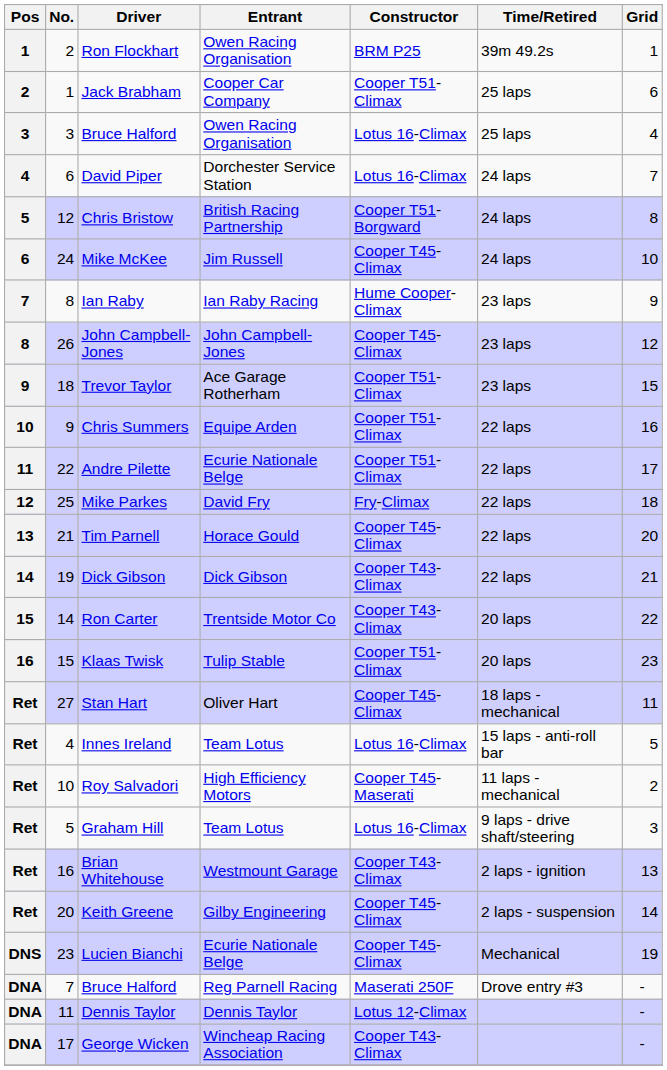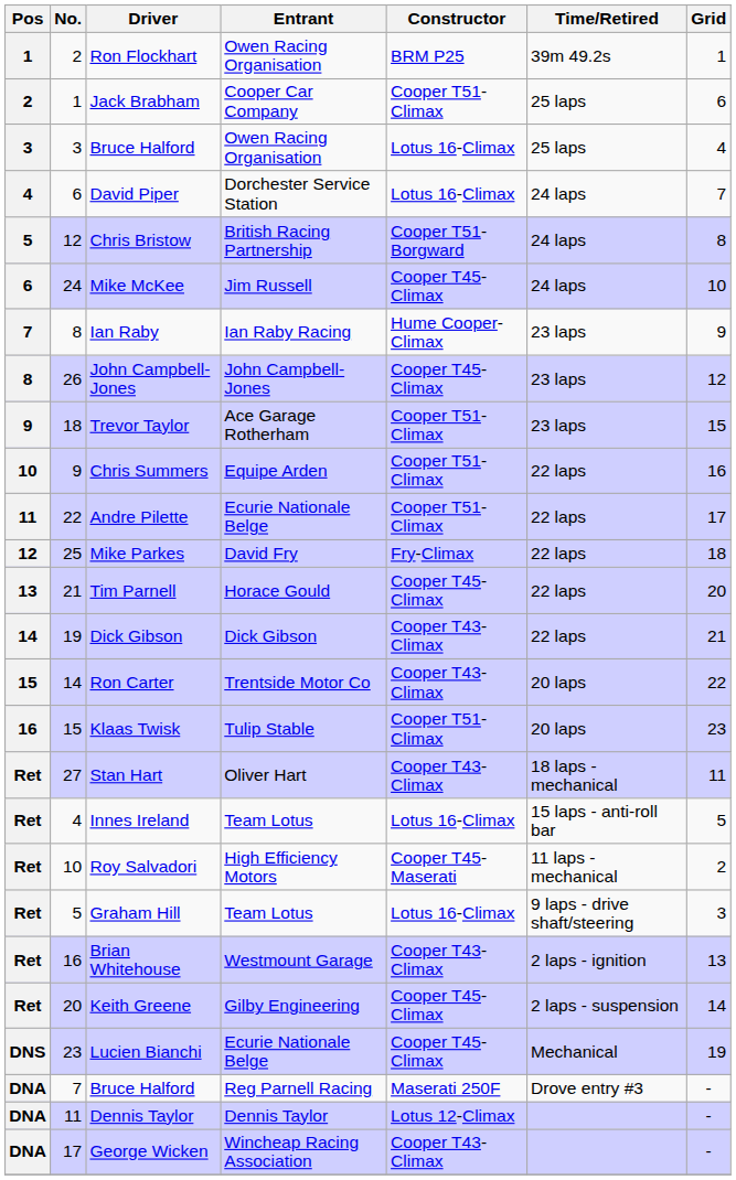 <table class="wikitable" style="font-size: 90%;">
 <tr>
 <th>Pos</th>
 <th>No.</th>
 <th>Driver</th>
 <th>Entrant</th>
 <th>Constructor</th>
 <th>Time/Retired</th>
 <th>Grid</th>
 </tr>
 <tr>
 <th>1</th>
 <td style="text-align:right">2</td>
 <td> <a href='#'>Ron Flockhart</a></td>
 <td><a href='#'>Owen Racing Organisation</a></td>
 <td><a href='#'>BRM P25</a></td>
 <td>39m 49.2s</td>
 <td style="text-align:right">1</td>
 </tr>
 <tr>
 <th>2</th>
 <td style="text-align:right">1</td>
 <td> <a href='#'>Jack Brabham</a></td>
 <td><a href='#'>Cooper Car Company</a></td>
 <td><a href='#'>Cooper T51</a>-<a href='#'>Climax</a></td>
 <td>25 laps</td>
 <td style="text-align:right">6</td>
 </tr>
 <tr>
 <th>3</th>
 <td style="text-align:right">3</td>
 <td> <a href='#'>Bruce Halford</a></td>
 <td><a href='#'>Owen Racing Organisation</a></td>
 <td><a href='#'>Lotus 16</a>-<a href='#'>Climax</a></td>
 <td>25 laps</td>
 <td style="text-align:right">4</td>
 </tr>
 <tr>
 <th>4</th>
 <td style="text-align:right">6</td>
 <td> <a href='#'>David Piper</a></td>
 <td>Dorchester Service Station</td>
 <td><a href='#'>Lotus 16</a>-<a href='#'>Climax</a></td>
 <td>24 laps</td>
 <td style="text-align:right">7</td>
 </tr>
 <tr style="background-color: #CFCFFF">
 <th>5</th>
 <td style="text-align:right">12</td>
 <td> <a href='#'>Chris Bristow</a></td>
 <td><a href='#'>British Racing Partnership</a></td>
 <td><a href='#'>Cooper T51</a>-<a href='#'>Borgward</a></td>
 <td>24 laps</td>
 <td style="text-align:right">8</td>
 </tr>
 <tr style="background-color: #CFCFFF">
 <th>6</th>
 <td style="text-align:right">24</td>
 <td> <a href='#'>Mike McKee</a></td>
 <td><a href='#'>Jim Russell</a></td>
 <td><a href='#'>Cooper T45</a>-<a href='#'>Climax</a></td>
 <td>24 laps</td>
 <td style="text-align:right">10</td>
 </tr>
 <tr>
 <th>7</th>
 <td style="text-align:right">8</td>
 <td> <a href='#'>Ian Raby</a></td>
 <td><a href='#'>Ian Raby Racing</a></td>
 <td><a href='#'>Hume Cooper</a>-<a href='#'>Climax</a></td>
 <td>23 laps</td>
 <td style="text-align:right">9</td>
 </tr>
 <tr style="background-color: #CFCFFF">
 <th>8</th>
 <td style="text-align:right">26</td>
 <td> <a href='#'>John Campbell-Jones</a></td>
 <td><a href='#'>John Campbell-Jones</a></td>
 <td><a href='#'>Cooper T45</a>-<a href='#'>Climax</a></td>
 <td>23 laps</td>
 <td style="text-align:right">12</td>
 </tr>
 <tr style="background-color: #CFCFFF">
 <th>9</th>
 <td style="text-align:right">18</td>
 <td> <a href='#'>Trevor Taylor</a></td>
 <td>Ace Garage Rotherham</td>
 <td><a href='#'>Cooper T51</a>-<a href='#'>Climax</a></td>
 <td>23 laps</td>
 <td style="text-align:right">15</td>
 </tr>
 <tr style="background-color: #CFCFFF">
 <th>10</th>
 <td style="text-align:right">9</td>
 <td> <a href='#'>Chris Summers</a></td>
 <td><a href='#'>Equipe Arden</a></td>
 <td><a href='#'>Cooper T51</a>-<a href='#'>Climax</a></td>
 <td>22 laps</td>
 <td style="text-align:right">16</td>
 </tr>
 <tr style="background-color: #CFCFFF">
 <th>11</th>
 <td style="text-align:right">22</td>
 <td> <a href='#'>Andre Pilette</a></td>
 <td><a href='#'>Ecurie Nationale Belge</a></td>
 <td><a href='#'>Cooper T51</a>-<a href='#'>Climax</a></td>
 <td>22 laps</td>
 <td style="text-align:right">17</td>
 </tr>
 <tr style="background-color: #CFCFFF">
 <th>12</th>
 <td style="text-align:right">25</td>
 <td> <a href='#'>Mike Parkes</a></td>
 <td><a href='#'>David Fry</a></td>
 <td><a href='#'>Fry</a>-<a href='#'>Climax</a></td>
 <td>22 laps</td>
 <td style="text-align:right">18</td>
 </tr>
 <tr style="background-color: #CFCFFF">
 <th>13</th>
 <td style="text-align:right">21</td>
 <td> <a href='#'>Tim Parnell</a></td>
 <td><a href='#'>Horace Gould</a></td>
 <td><a href='#'>Cooper T45</a>-<a href='#'>Climax</a></td>
 <td>22 laps</td>
 <td style="text-align:right">20</td>
 </tr>
 <tr style="background-color: #CFCFFF">
 <th>14</th>
 <td style="text-align:right">19</td>
 <td> <a href='#'>Dick Gibson</a></td>
 <td><a href='#'>Dick Gibson</a></td>
 <td><a href='#'>Cooper T43</a>-<a href='#'>Climax</a></td>
 <td>22 laps</td>
 <td style="text-align:right">21</td>
 </tr>
 <tr style="background-color: #CFCFFF">
 <th>15</th>
 <td style="text-align:right">14</td>
 <td> <a href='#'>Ron Carter</a></td>
 <td><a href='#'>Trentside Motor Co</a></td>
 <td><a href='#'>Cooper T43</a>-<a href='#'>Climax</a></td>
 <td>20 laps</td>
 <td style="text-align:right">22</td>
 </tr>
 <tr style="background-color: #CFCFFF">
 <th>16</th>
 <td style="text-align:right">15</td>
 <td> <a href='#'>Klaas Twisk</a></td>
 <td><a href='#'>Tulip Stable</a></td>
 <td><a href='#'>Cooper T51</a>-<a href='#'>Climax</a></td>
 <td>20 laps</td>
 <td style="text-align:right">23</td>
 </tr>
 <tr style="background-color: #CFCFFF">
 <th>Ret</th>
 <td style="text-align:right">27</td>
 <td> <a href='#'>Stan Hart</a></td>
 <td>Oliver Hart</td>
-<td><a href='#'>Cooper T45</a>-<a href='#'>Climax</a></td>
+<td><a href='#'>Cooper T43</a>-<a href='#'>Climax</a></td>
 <td>18 laps - mechanical</td>
 <td style="text-align:right">11</td>
 </tr>
 <tr>
 <th>Ret</th>
 <td style="text-align:right">4</td>
 <td> <a href='#'>Innes Ireland</a></td>
 <td><a href='#'>Team Lotus</a></td>
 <td><a href='#'>Lotus 16</a>-<a href='#'>Climax</a></td>
 <td>15 laps - anti-roll bar</td>
 <td style="text-align:right">5</td>
 </tr>
 <tr>
 <th>Ret</th>
 <td style="text-align:right">10</td>
 <td> <a href='#'>Roy Salvadori</a></td>
 <td><a href='#'>High Efficiency Motors</a></td>
 <td><a href='#'>Cooper T45</a>-<a href='#'>Maserati</a></td>
 <td>11 laps - mechanical</td>
 <td style="text-align:right">2</td>
 </tr>
 <tr>
 <th>Ret</th>
 <td style="text-align:right">5</td>
 <td> <a href='#'>Graham Hill</a></td>
 <td><a href='#'>Team Lotus</a></td>
 <td><a href='#'>Lotus 16</a>-<a href='#'>Climax</a></td>
 <td>9 laps - drive shaft/steering</td>
 <td style="text-align:right">3</td>
 </tr>
 <tr style="background-color: #CFCFFF">
 <th>Ret</th>
 <td style="text-align:right">16</td>
 <td> <a href='#'>Brian Whitehouse</a></td>
 <td><a href='#'>Westmount Garage</a></td>
 <td><a href='#'>Cooper T43</a>-<a href='#'>Climax</a></td>
 <td>2 laps - ignition</td>
 <td style="text-align:right">13</td>
 </tr>
 <tr style="background-color: #CFCFFF">
 <th>Ret</th>
 <td style="text-align:right">20</td>
 <td> <a href='#'>Keith Greene</a></td>
 <td><a href='#'>Gilby Engineering</a></td>
 <td><a href='#'>Cooper T45</a>-<a href='#'>Climax</a></td>
 <td>2 laps - suspension</td>
 <td style="text-align:right">14</td>
 </tr>
 <tr style="background-color: #CFCFFF">
 <th>DNS</th>
 <td style="text-align:right">23</td>
 <td> <a href='#'>Lucien Bianchi</a></td>
 <td><a href='#'>Ecurie Nationale Belge</a></td>
 <td><a href='#'>Cooper T45</a>-<a href='#'>Climax</a></td>
 <td>Mechanical</td>
 <td style="text-align:right">19</td>
 </tr>
 <tr>
 <th>DNA</th>
 <td style="text-align:right">7</td>
 <td> <a href='#'>Bruce Halford</a></td>
 <td><a href='#'>Reg Parnell Racing</a></td>
 <td><a href='#'>Maserati 250F</a></td>
 <td>Drove entry #3</td>
 <td style="text-align:center">-</td>
 </tr>
 <tr style="background-color: #CFCFFF">
 <th>DNA</th>
 <td style="text-align:right">11</td>
 <td> <a href='#'>Dennis Taylor</a></td>
 <td><a href='#'>Dennis Taylor</a></td>
 <td><a href='#'>Lotus 12</a>-<a href='#'>Climax</a></td>
 <td></td>
 <td style="text-align:center">-</td>
 </tr>
 <tr style="background-color: #CFCFFF">
 <th>DNA</th>
 <td style="text-align:right">17</td>
 <td> <a href='#'>George Wicken</a></td>
 <td><a href='#'>Wincheap Racing Association</a></td>
 <td><a href='#'>Cooper T43</a>-<a href='#'>Climax</a></td>
 <td></td>
 <td style="text-align:center">-</td>
 </tr>
 <tr>
 </tr>
 </table>
